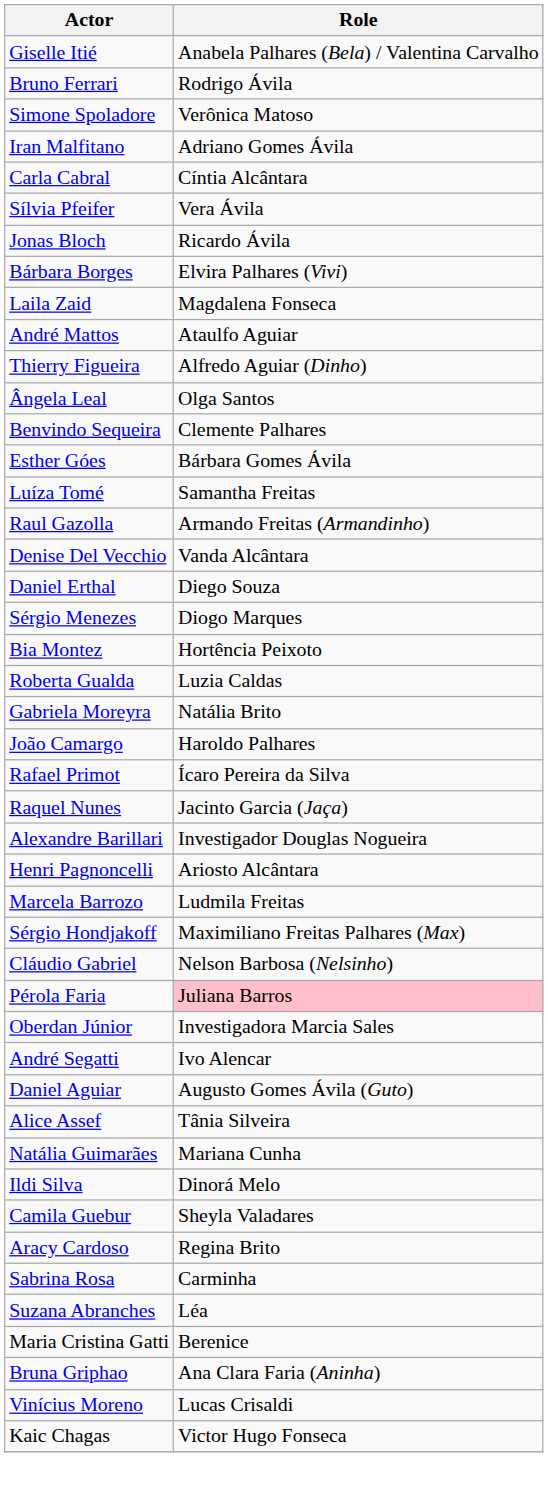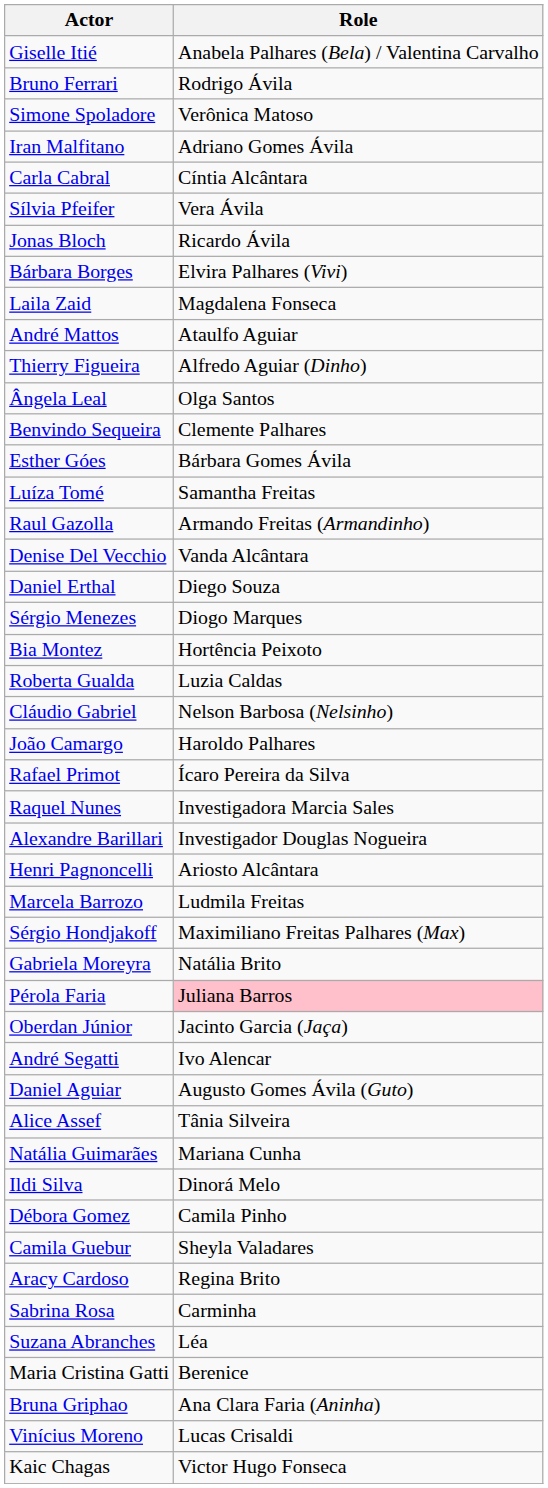 <table class="wikitable sortable">
 <tr>
 <th>Actor</th>
 <th>Role</th>
 </tr>
 <tr>
 <td><a href='#'>Giselle Itié</a></td>
 <td>Anabela Palhares (<em>Bela</em>) / Valentina Carvalho</td>
 </tr>
 <tr>
 <td><a href='#'>Bruno Ferrari</a></td>
 <td>Rodrigo Ávila</td>
 </tr>
 <tr>
 <td><a href='#'>Simone Spoladore</a></td>
 <td>Verônica Matoso</td>
 </tr>
 <tr>
 <td><a href='#'>Iran Malfitano</a></td>
 <td>Adriano Gomes Ávila</td>
 </tr>
 <tr>
 <td><a href='#'>Carla Cabral</a></td>
 <td>Cíntia Alcântara</td>
 </tr>
 <tr>
 <td><a href='#'>Sílvia Pfeifer</a></td>
 <td>Vera Ávila</td>
 </tr>
 <tr>
 <td><a href='#'>Jonas Bloch</a></td>
 <td>Ricardo Ávila</td>
 </tr>
 <tr>
 <td><a href='#'>Bárbara Borges</a></td>
 <td>Elvira Palhares (<em>Vivi</em>)</td>
 </tr>
 <tr>
 <td><a href='#'>Laila Zaid</a></td>
 <td>Magdalena Fonseca</td>
 </tr>
 <tr>
 <td><a href='#'>André Mattos</a></td>
 <td>Ataulfo Aguiar</td>
 </tr>
 <tr>
 <td><a href='#'>Thierry Figueira</a></td>
 <td>Alfredo Aguiar (<em>Dinho</em>)</td>
 </tr>
 <tr>
 <td><a href='#'>Ângela Leal</a></td>
 <td>Olga Santos</td>
 </tr>
 <tr>
 <td><a href='#'>Benvindo Sequeira</a></td>
 <td>Clemente Palhares</td>
 </tr>
 <tr>
 <td><a href='#'>Esther Góes</a></td>
 <td>Bárbara Gomes Ávila</td>
 </tr>
 <tr>
 <td><a href='#'>Luíza Tomé</a></td>
 <td>Samantha Freitas</td>
 </tr>
 <tr>
 <td><a href='#'>Raul Gazolla</a></td>
 <td>Armando Freitas (<em>Armandinho</em>)</td>
 </tr>
 <tr>
 <td><a href='#'>Denise Del Vecchio</a></td>
 <td>Vanda Alcântara</td>
 </tr>
 <tr>
 <td><a href='#'>Daniel Erthal</a></td>
 <td>Diego Souza</td>
 </tr>
 <tr>
 <td><a href='#'>Sérgio Menezes</a></td>
 <td>Diogo Marques</td>
 </tr>
 <tr>
 <td><a href='#'>Bia Montez</a></td>
 <td>Hortência Peixoto</td>
 </tr>
 <tr>
 <td><a href='#'>Roberta Gualda</a></td>
 <td>Luzia Caldas</td>
 </tr>
 <tr>
-<td><a href='#'>Gabriela Moreyra</a></td>
-<td>Natália Brito</td>
+<td><a href='#'>Cláudio Gabriel</a></td>
+<td>Nelson Barbosa (<em>Nelsinho</em>)</td>
 </tr>
 <tr>
 <td><a href='#'>João Camargo</a></td>
 <td>Haroldo Palhares</td>
 </tr>
 <tr>
 <td><a href='#'>Rafael Primot</a></td>
 <td>Ícaro Pereira da Silva</td>
 </tr>
 <tr>
 <td><a href='#'>Raquel Nunes</a></td>
-<td>Jacinto Garcia (<em>Jaça</em>)</td>
+<td>Investigadora Marcia Sales</td>
 </tr>
 <tr>
 <td><a href='#'>Alexandre Barillari</a></td>
 <td>Investigador Douglas Nogueira</td>
 </tr>
 <tr>
 <td><a href='#'>Henri Pagnoncelli</a></td>
 <td>Ariosto Alcântara</td>
 </tr>
 <tr>
 <td><a href='#'>Marcela Barrozo</a></td>
 <td>Ludmila Freitas</td>
 </tr>
 <tr>
 <td><a href='#'>Sérgio Hondjakoff</a></td>
 <td>Maximiliano Freitas Palhares (<em>Max</em>)</td>
 </tr>
 <tr>
-<td><a href='#'>Cláudio Gabriel</a></td>
-<td>Nelson Barbosa (<em>Nelsinho</em>)</td>
+<td><a href='#'>Gabriela Moreyra</a></td>
+<td>Natália Brito</td>
 </tr>
 <tr>
 <td><a href='#'>Pérola Faria</a></td>
 <td style="background: pink;">Juliana Barros</td>
 </tr>
 <tr>
 <td><a href='#'>Oberdan Júnior</a></td>
-<td>Investigadora Marcia Sales</td>
+<td>Jacinto Garcia (<em>Jaça</em>)</td>
 </tr>
 <tr>
 <td><a href='#'>André Segatti</a></td>
 <td>Ivo Alencar</td>
 </tr>
 <tr>
 <td><a href='#'>Daniel Aguiar</a></td>
 <td>Augusto Gomes Ávila (<em>Guto</em>)</td>
 </tr>
 <tr>
 <td><a href='#'>Alice Assef</a></td>
 <td>Tânia Silveira</td>
 </tr>
 <tr>
 <td><a href='#'>Natália Guimarães</a></td>
 <td>Mariana Cunha</td>
 </tr>
 <tr>
 <td><a href='#'>Ildi Silva</a></td>
 <td>Dinorá Melo</td>
+</tr>
+<tr>
+<td><a href='#'>Débora Gomez</a></td>
+<td>Camila Pinho</td>
 </tr>
 <tr>
 <td><a href='#'>Camila Guebur</a></td>
 <td>Sheyla Valadares</td>
 </tr>
 <tr>
 <td><a href='#'>Aracy Cardoso</a></td>
 <td>Regina Brito</td>
 </tr>
 <tr>
 <td><a href='#'>Sabrina Rosa</a></td>
 <td>Carminha</td>
 </tr>
 <tr>
 <td><a href='#'>Suzana Abranches</a></td>
 <td>Léa</td>
 </tr>
 <tr>
 <td>Maria Cristina Gatti</td>
 <td>Berenice</td>
 </tr>
 <tr>
 <td><a href='#'>Bruna Griphao</a></td>
 <td>Ana Clara Faria (<em>Aninha</em>)</td>
 </tr>
 <tr>
 <td><a href='#'>Vinícius Moreno</a></td>
 <td>Lucas Crisaldi</td>
 </tr>
 <tr>
 <td>Kaic Chagas</td>
 <td>Victor Hugo Fonseca</td>
 </tr>
 <tr>
 </tr>
 </table>
